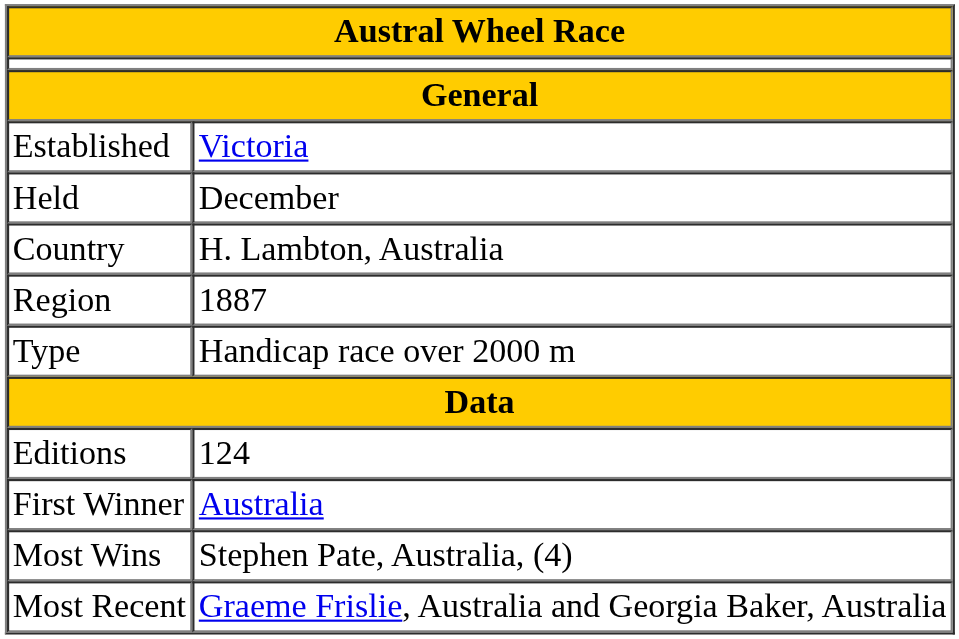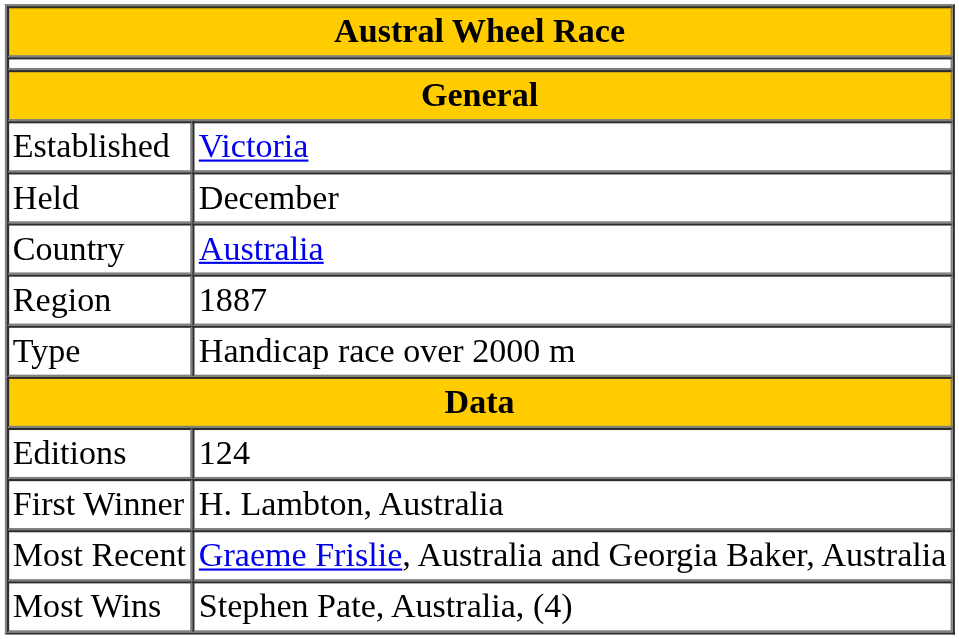 <table border="1" cellpadding="2" cellspacing="0"  style="float:right; margin:0.5em;">
 <tr>
 <th colspan="2"  style="text-align:center; background:#fc0;"><span><strong>Austral Wheel Race</strong></span></th>
 </tr>
 <tr>
 <td colspan="2" style="text-align:center;"></td>
 </tr>
 <tr>
 <th colspan="2"  style="text-align:center; background:#fc0;"><span><strong>General</strong></span></th>
 </tr>
 <tr>
 <td>Established</td>
 <td><a href='#'>Victoria</a></td>
 </tr>
 <tr>
 <td>Held</td>
 <td>December</td>
 </tr>
 <tr>
 <td>Country</td>
-<td>H. Lambton, Australia</td>
+<td><a href='#'>Australia</a></td>
 </tr>
 <tr>
 <td>Region</td>
 <td>1887</td>
 </tr>
 <tr>
 <td>Type</td>
 <td>Handicap race over 2000 m</td>
 </tr>
 <tr>
 <th colspan="2"  style="text-align:center; background:#fc0;"><span><strong>Data</strong></span></th>
 </tr>
 <tr>
 <td>Editions</td>
 <td>124</td>
 </tr>
 <tr>
 <td>First Winner</td>
-<td><a href='#'>Australia</a></td>
+<td>H. Lambton, Australia</td>
+</tr>
+<tr>
+<td>Most Recent</td>
+<td><a href='#'>Graeme Frislie</a>, Australia and Georgia Baker, Australia</td>
 </tr>
 <tr>
 <td>Most Wins</td>
 <td>Stephen Pate, Australia, (4)</td>
 </tr>
-<tr>
-<td>Most Recent</td>
-<td><a href='#'>Graeme Frislie</a>, Australia and Georgia Baker, Australia</td>
-</tr>
 </table>
